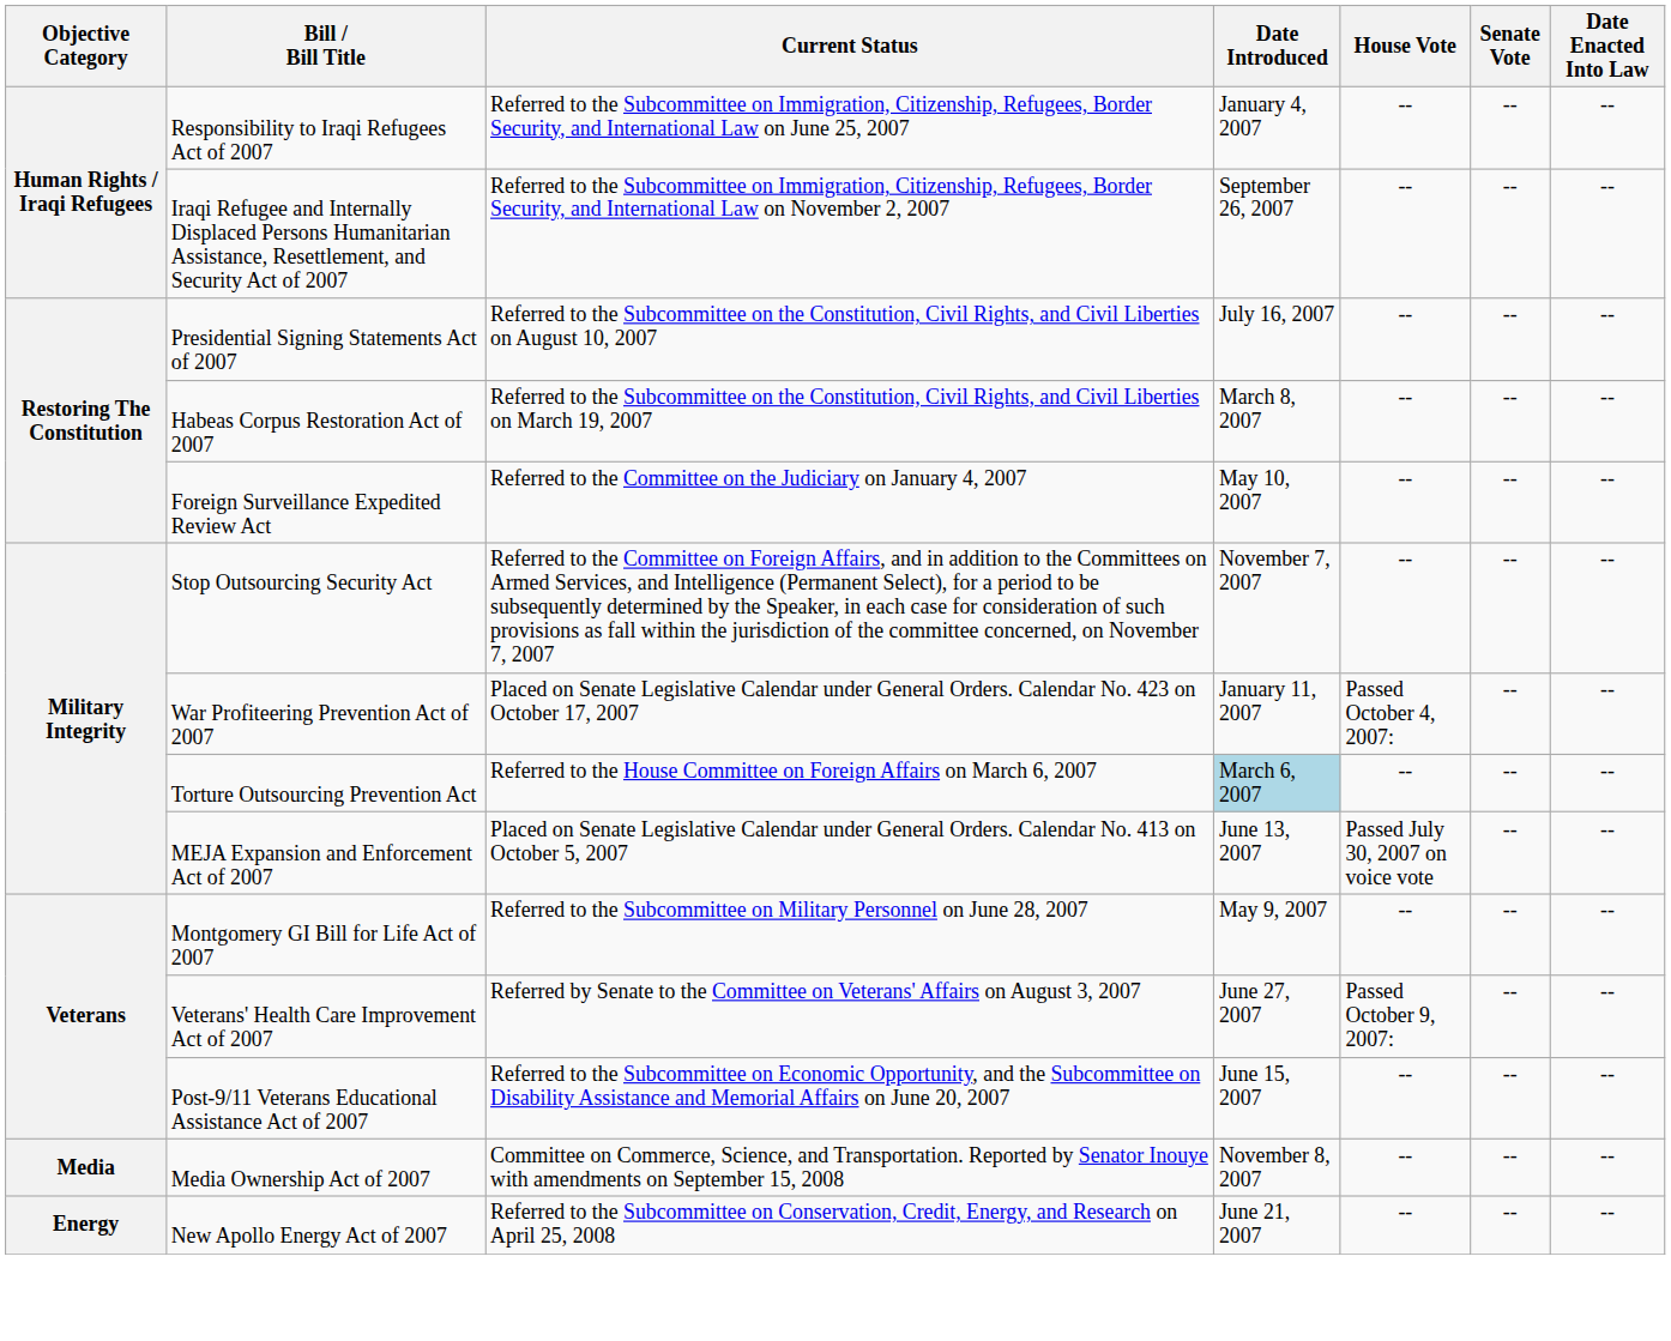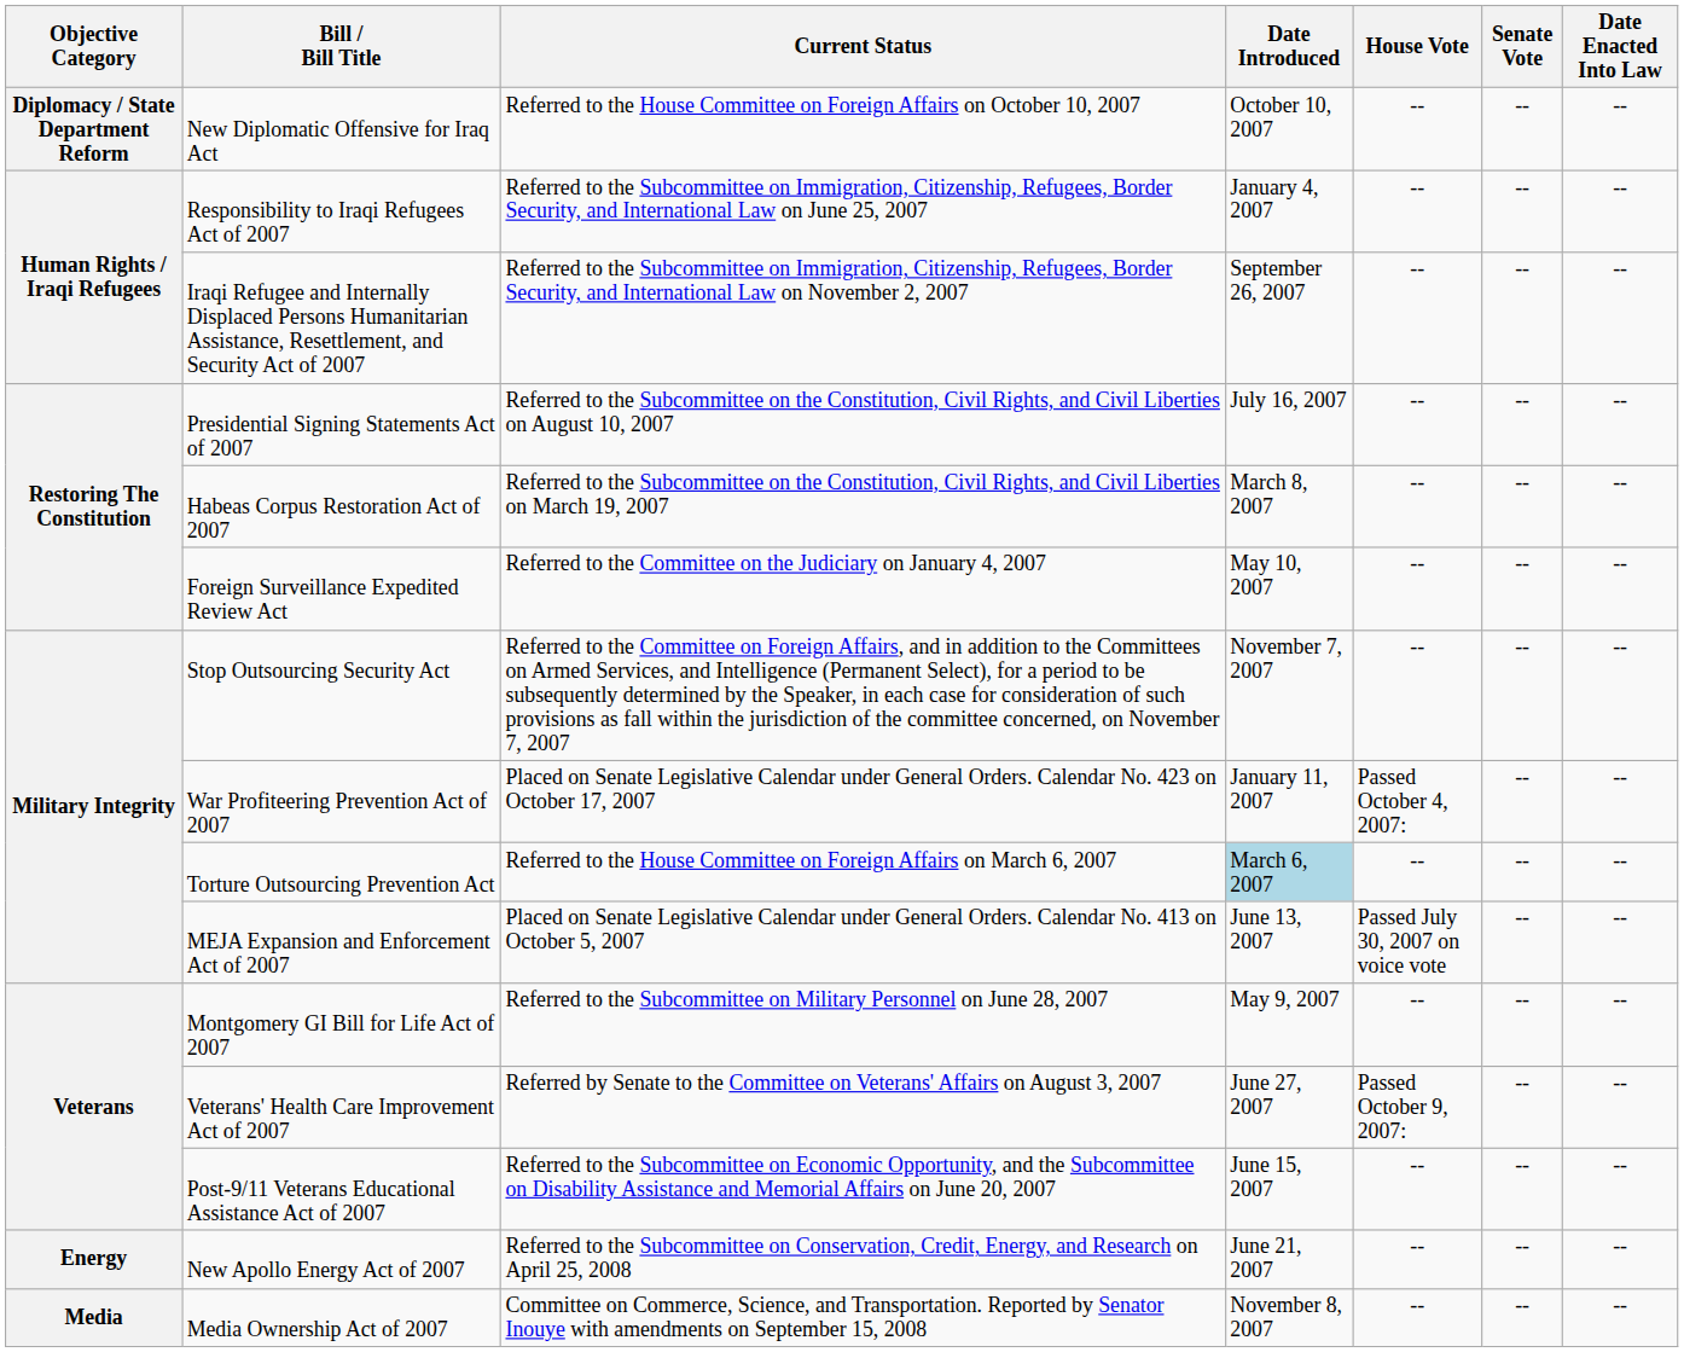 <table class=wikitable>
 <tr>
 <th>Objective Category</th>
 <th>Bill /<br>Bill Title</th>
 <th>Current Status</th>
 <th>Date Introduced</th>
 <th>House Vote</th>
 <th>Senate Vote</th>
 <th>Date Enacted Into Law</th>
+</tr>
+<tr valign="top">
+<th>Diplomacy / State Department Reform</th>
+<td><br>New Diplomatic Offensive for Iraq Act</td>
+<td>Referred to the <a href='#'>House Committee on Foreign Affairs</a> on October 10, 2007</td>
+<td>October 10, 2007</td>
+<td align="center">--</td>
+<td align="center">--</td>
+<td align="center">--</td>
 </tr>
 <tr valign="top">
 <th rowspan="2" valign="middle">Human Rights / Iraqi Refugees</th>
 <td><br>Responsibility to Iraqi Refugees Act of 2007</td>
 <td>Referred to the <a href='#'>Subcommittee on Immigration, Citizenship, Refugees, Border Security, and International Law</a> on June 25, 2007</td>
 <td>January 4, 2007</td>
 <td align="center">--</td>
 <td align="center">--</td>
 <td align="center">--</td>
 </tr>
 <tr valign="top">
 <td><br>Iraqi Refugee and Internally Displaced Persons Humanitarian Assistance, Resettlement, and Security Act of 2007</td>
 <td>Referred to the <a href='#'>Subcommittee on Immigration, Citizenship, Refugees, Border Security, and International Law</a> on November 2, 2007</td>
 <td>September 26, 2007</td>
 <td align="center">--</td>
 <td align="center">--</td>
 <td align="center">--</td>
 </tr>
 <tr valign="top">
 <th rowspan="3" valign="middle">Restoring The Constitution</th>
 <td><br>Presidential Signing Statements Act of 2007</td>
 <td>Referred to the <a href='#'>Subcommittee on the Constitution, Civil Rights, and Civil Liberties</a> on August 10, 2007</td>
 <td>July 16, 2007</td>
 <td align="center">--</td>
 <td align="center">--</td>
 <td align="center">--</td>
 </tr>
 <tr valign="top">
 <td><br>Habeas Corpus Restoration Act of 2007</td>
 <td>Referred to the <a href='#'>Subcommittee on the Constitution, Civil Rights, and Civil Liberties</a> on March 19, 2007</td>
 <td>March 8, 2007</td>
 <td align="center">--</td>
 <td align="center">--</td>
 <td align="center">--</td>
 </tr>
 <tr valign="top">
 <td><br>Foreign Surveillance Expedited Review Act</td>
 <td>Referred to the <a href='#'>Committee on the Judiciary</a> on January 4, 2007</td>
 <td>May 10, 2007</td>
 <td align="center">--</td>
 <td align="center">--</td>
 <td align="center">--</td>
 </tr>
 <tr valign="top">
 <th rowspan="4" valign="middle">Military Integrity</th>
 <td><br>Stop Outsourcing Security Act</td>
 <td>Referred to the <a href='#'>Committee on Foreign Affairs</a>, and in addition to the Committees on Armed Services, and Intelligence (Permanent Select), for a period to be subsequently determined by the Speaker, in each case for consideration of such provisions as fall within the jurisdiction of the committee concerned, on November 7, 2007</td>
 <td>November 7, 2007</td>
 <td align="center">--</td>
 <td align="center">--</td>
 <td align="center">--</td>
 </tr>
 <tr valign="top">
 <td><br>War Profiteering Prevention Act of 2007</td>
 <td>Placed on Senate Legislative Calendar under General Orders. Calendar No. 423 on October 17, 2007</td>
 <td>January 11, 2007</td>
 <td>Passed October 4, 2007: </td>
 <td align="center">--</td>
 <td align="center">--</td>
 </tr>
 <tr valign="top">
 <td><br>Torture Outsourcing Prevention Act</td>
 <td>Referred to the <a href='#'>House Committee on Foreign Affairs</a> on March 6, 2007</td>
 <td style="background: lightblue;">March 6, 2007</td>
 <td align="center">--</td>
 <td align="center">--</td>
 <td align="center">--</td>
 </tr>
 <tr valign="top">
 <td><br>MEJA Expansion and Enforcement Act of 2007</td>
 <td>Placed on Senate Legislative Calendar under General Orders. Calendar No. 413 on October 5, 2007</td>
 <td>June 13, 2007</td>
 <td>Passed July 30, 2007 on voice vote</td>
 <td align="center">--</td>
 <td align="center">--</td>
 </tr>
 <tr valign="top">
 <th rowspan="3" valign="middle">Veterans</th>
 <td><br>Montgomery GI Bill for Life Act of 2007</td>
 <td>Referred to the <a href='#'>Subcommittee on Military Personnel</a> on June 28, 2007</td>
 <td>May 9, 2007</td>
 <td align="center">--</td>
 <td align="center">--</td>
 <td align="center">--</td>
 </tr>
 <tr valign="top">
 <td><br>Veterans' Health Care Improvement Act of 2007</td>
 <td>Referred by Senate to the <a href='#'>Committee on Veterans' Affairs</a> on August 3, 2007</td>
 <td>June 27, 2007</td>
 <td>Passed October 9, 2007: </td>
 <td align="center">--</td>
 <td align="center">--</td>
 </tr>
 <tr valign="top">
 <td><br>Post-9/11 Veterans Educational Assistance Act of 2007</td>
 <td>Referred to the <a href='#'>Subcommittee on Economic Opportunity</a>, and the <a href='#'>Subcommittee on Disability Assistance and Memorial Affairs</a> on June 20, 2007</td>
 <td>June 15, 2007</td>
 <td align="center">--</td>
 <td align="center">--</td>
 <td align="center">--</td>
 </tr>
 <tr valign="top">
+<th valign="middle">Energy</th>
+<td><br>New Apollo Energy Act of 2007</td>
+<td>Referred to the <a href='#'>Subcommittee on Conservation, Credit, Energy, and Research</a> on April 25, 2008</td>
+<td>June 21, 2007</td>
+<td align="center">--</td>
+<td align="center">--</td>
+<td align="center">--</td>
+</tr>
+<tr valign="top">
 <th valign="middle">Media</th>
 <td><br>Media Ownership Act of 2007</td>
 <td>Committee on Commerce, Science, and Transportation. Reported by <a href='#'>Senator Inouye</a> with amendments on September 15, 2008</td>
 <td>November 8, 2007</td>
 <td align="center">--</td>
 <td align="center">--</td>
 <td align="center">--</td>
 </tr>
-<tr valign="top">
-<th valign="middle">Energy</th>
-<td><br>New Apollo Energy Act of 2007</td>
-<td>Referred to the <a href='#'>Subcommittee on Conservation, Credit, Energy, and Research</a> on April 25, 2008</td>
-<td>June 21, 2007</td>
-<td align="center">--</td>
-<td align="center">--</td>
-<td align="center">--</td>
-</tr>
 </table>
